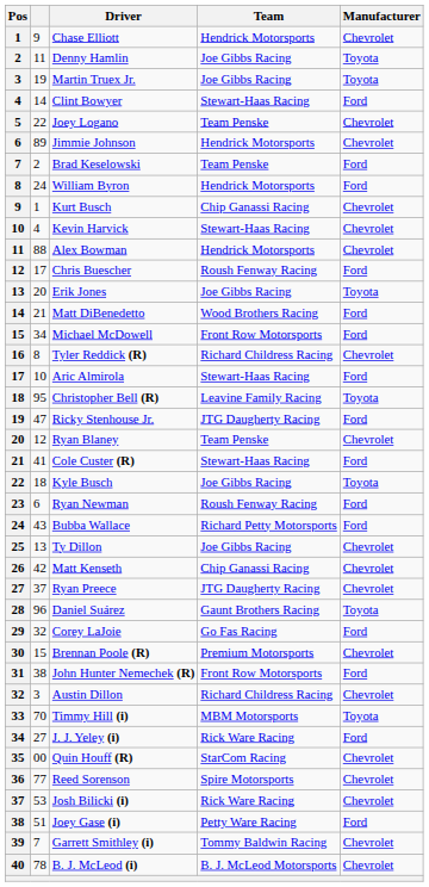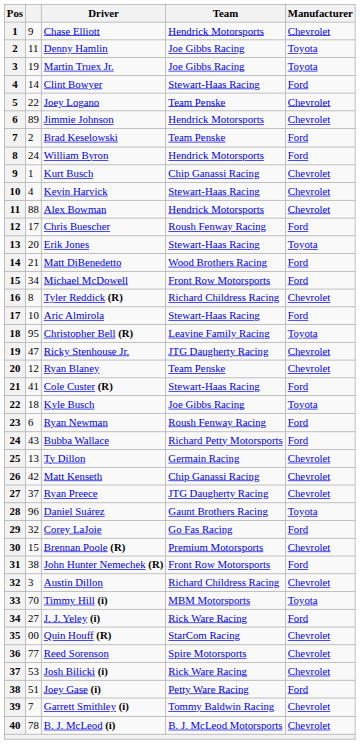 <table class="wikitable" style="font-size:95%">
 <tr>
 <th>Pos</th>
 <th></th>
 <th>Driver</th>
 <th>Team</th>
 <th>Manufacturer</th>
 </tr>
 <tr>
 <th>1</th>
 <td>9</td>
 <td><a href='#'>Chase Elliott</a></td>
 <td><a href='#'>Hendrick Motorsports</a></td>
 <td><a href='#'>Chevrolet</a></td>
 </tr>
 <tr>
 <th>2</th>
 <td>11</td>
 <td><a href='#'>Denny Hamlin</a></td>
 <td><a href='#'>Joe Gibbs Racing</a></td>
 <td><a href='#'>Toyota</a></td>
 </tr>
 <tr>
 <th>3</th>
 <td>19</td>
 <td><a href='#'>Martin Truex Jr.</a></td>
 <td><a href='#'>Joe Gibbs Racing</a></td>
 <td><a href='#'>Toyota</a></td>
 </tr>
 <tr>
 <th>4</th>
 <td>14</td>
 <td><a href='#'>Clint Bowyer</a></td>
 <td><a href='#'>Stewart-Haas Racing</a></td>
 <td><a href='#'>Ford</a></td>
 </tr>
 <tr>
 <th>5</th>
 <td>22</td>
 <td><a href='#'>Joey Logano</a></td>
 <td><a href='#'>Team Penske</a></td>
 <td><a href='#'>Chevrolet</a></td>
 </tr>
 <tr>
 <th>6</th>
 <td>89</td>
 <td><a href='#'>Jimmie Johnson</a></td>
 <td><a href='#'>Hendrick Motorsports</a></td>
 <td><a href='#'>Chevrolet</a></td>
 </tr>
 <tr>
 <th>7</th>
 <td>2</td>
 <td><a href='#'>Brad Keselowski</a></td>
 <td><a href='#'>Team Penske</a></td>
 <td><a href='#'>Ford</a></td>
 </tr>
 <tr>
 <th>8</th>
 <td>24</td>
 <td><a href='#'>William Byron</a></td>
 <td><a href='#'>Hendrick Motorsports</a></td>
 <td><a href='#'>Ford</a></td>
 </tr>
 <tr>
 <th>9</th>
 <td>1</td>
 <td><a href='#'>Kurt Busch</a></td>
 <td><a href='#'>Chip Ganassi Racing</a></td>
 <td><a href='#'>Chevrolet</a></td>
 </tr>
 <tr>
 <th>10</th>
 <td>4</td>
 <td><a href='#'>Kevin Harvick</a></td>
 <td><a href='#'>Stewart-Haas Racing</a></td>
 <td><a href='#'>Chevrolet</a></td>
 </tr>
 <tr>
 <th>11</th>
 <td>88</td>
 <td><a href='#'>Alex Bowman</a></td>
 <td><a href='#'>Hendrick Motorsports</a></td>
 <td><a href='#'>Chevrolet</a></td>
 </tr>
 <tr>
 <th>12</th>
 <td>17</td>
 <td><a href='#'>Chris Buescher</a></td>
 <td><a href='#'>Roush Fenway Racing</a></td>
 <td><a href='#'>Ford</a></td>
 </tr>
 <tr>
 <th>13</th>
 <td>20</td>
 <td><a href='#'>Erik Jones</a></td>
-<td><a href='#'>Joe Gibbs Racing</a></td>
+<td><a href='#'>Stewart-Haas Racing</a></td>
 <td><a href='#'>Toyota</a></td>
 </tr>
 <tr>
 <th>14</th>
 <td>21</td>
 <td><a href='#'>Matt DiBenedetto</a></td>
 <td><a href='#'>Wood Brothers Racing</a></td>
 <td><a href='#'>Ford</a></td>
 </tr>
 <tr>
 <th>15</th>
 <td>34</td>
 <td><a href='#'>Michael McDowell</a></td>
 <td><a href='#'>Front Row Motorsports</a></td>
 <td><a href='#'>Ford</a></td>
 </tr>
 <tr>
 <th>16</th>
 <td>8</td>
 <td><a href='#'>Tyler Reddick</a> <strong>(R)</strong></td>
 <td><a href='#'>Richard Childress Racing</a></td>
 <td><a href='#'>Chevrolet</a></td>
 </tr>
 <tr>
 <th>17</th>
 <td>10</td>
 <td><a href='#'>Aric Almirola</a></td>
 <td><a href='#'>Stewart-Haas Racing</a></td>
 <td><a href='#'>Ford</a></td>
 </tr>
 <tr>
 <th>18</th>
 <td>95</td>
 <td><a href='#'>Christopher Bell</a> <strong>(R)</strong></td>
 <td><a href='#'>Leavine Family Racing</a></td>
 <td><a href='#'>Toyota</a></td>
 </tr>
 <tr>
 <th>19</th>
 <td>47</td>
 <td><a href='#'>Ricky Stenhouse Jr.</a></td>
 <td><a href='#'>JTG Daugherty Racing</a></td>
-<td><a href='#'>Ford</a></td>
+<td><a href='#'>Chevrolet</a></td>
 </tr>
 <tr>
 <th>20</th>
 <td>12</td>
 <td><a href='#'>Ryan Blaney</a></td>
 <td><a href='#'>Team Penske</a></td>
 <td><a href='#'>Chevrolet</a></td>
 </tr>
 <tr>
 <th>21</th>
 <td>41</td>
 <td><a href='#'>Cole Custer</a> <strong>(R)</strong></td>
 <td><a href='#'>Stewart-Haas Racing</a></td>
 <td><a href='#'>Ford</a></td>
 </tr>
 <tr>
 <th>22</th>
 <td>18</td>
 <td><a href='#'>Kyle Busch</a></td>
 <td><a href='#'>Joe Gibbs Racing</a></td>
 <td><a href='#'>Toyota</a></td>
 </tr>
 <tr>
 <th>23</th>
 <td>6</td>
 <td><a href='#'>Ryan Newman</a></td>
 <td><a href='#'>Roush Fenway Racing</a></td>
 <td><a href='#'>Ford</a></td>
 </tr>
 <tr>
 <th>24</th>
 <td>43</td>
 <td><a href='#'>Bubba Wallace</a></td>
 <td><a href='#'>Richard Petty Motorsports</a></td>
 <td><a href='#'>Ford</a></td>
 </tr>
 <tr>
 <th>25</th>
 <td>13</td>
 <td><a href='#'>Ty Dillon</a></td>
-<td><a href='#'>Joe Gibbs Racing</a></td>
+<td><a href='#'>Germain Racing</a></td>
 <td><a href='#'>Chevrolet</a></td>
 </tr>
 <tr>
 <th>26</th>
 <td>42</td>
 <td><a href='#'>Matt Kenseth</a></td>
 <td><a href='#'>Chip Ganassi Racing</a></td>
 <td><a href='#'>Chevrolet</a></td>
 </tr>
 <tr>
 <th>27</th>
 <td>37</td>
 <td><a href='#'>Ryan Preece</a></td>
 <td><a href='#'>JTG Daugherty Racing</a></td>
 <td><a href='#'>Chevrolet</a></td>
 </tr>
 <tr>
 <th>28</th>
 <td>96</td>
 <td><a href='#'>Daniel Suárez</a></td>
 <td><a href='#'>Gaunt Brothers Racing</a></td>
 <td><a href='#'>Toyota</a></td>
 </tr>
 <tr>
 <th>29</th>
 <td>32</td>
 <td><a href='#'>Corey LaJoie</a></td>
 <td><a href='#'>Go Fas Racing</a></td>
 <td><a href='#'>Ford</a></td>
 </tr>
 <tr>
 <th>30</th>
 <td>15</td>
 <td><a href='#'>Brennan Poole</a> <strong>(R)</strong></td>
 <td><a href='#'>Premium Motorsports</a></td>
 <td><a href='#'>Chevrolet</a></td>
 </tr>
 <tr>
 <th>31</th>
 <td>38</td>
 <td><a href='#'>John Hunter Nemechek</a> <strong>(R)</strong></td>
 <td><a href='#'>Front Row Motorsports</a></td>
 <td><a href='#'>Ford</a></td>
 </tr>
 <tr>
 <th>32</th>
 <td>3</td>
 <td><a href='#'>Austin Dillon</a></td>
 <td><a href='#'>Richard Childress Racing</a></td>
 <td><a href='#'>Chevrolet</a></td>
 </tr>
 <tr>
 <th>33</th>
 <td>70</td>
 <td><a href='#'>Timmy Hill</a> <strong>(i)</strong></td>
 <td><a href='#'>MBM Motorsports</a></td>
 <td><a href='#'>Toyota</a></td>
 </tr>
 <tr>
 <th>34</th>
 <td>27</td>
 <td><a href='#'>J. J. Yeley</a> <strong>(i)</strong></td>
 <td><a href='#'>Rick Ware Racing</a></td>
 <td><a href='#'>Ford</a></td>
 </tr>
 <tr>
 <th>35</th>
 <td>00</td>
 <td><a href='#'>Quin Houff</a> <strong>(R)</strong></td>
 <td><a href='#'>StarCom Racing</a></td>
 <td><a href='#'>Chevrolet</a></td>
 </tr>
 <tr>
 <th>36</th>
 <td>77</td>
 <td><a href='#'>Reed Sorenson</a></td>
 <td><a href='#'>Spire Motorsports</a></td>
 <td><a href='#'>Chevrolet</a></td>
 </tr>
 <tr>
 <th>37</th>
 <td>53</td>
 <td><a href='#'>Josh Bilicki</a> <strong>(i)</strong></td>
 <td><a href='#'>Rick Ware Racing</a></td>
 <td><a href='#'>Chevrolet</a></td>
 </tr>
 <tr>
 <th>38</th>
 <td>51</td>
 <td><a href='#'>Joey Gase</a> <strong>(i)</strong></td>
 <td><a href='#'>Petty Ware Racing</a></td>
 <td><a href='#'>Ford</a></td>
 </tr>
 <tr>
 <th>39</th>
 <td>7</td>
 <td><a href='#'>Garrett Smithley</a> <strong>(i)</strong></td>
 <td><a href='#'>Tommy Baldwin Racing</a></td>
 <td><a href='#'>Chevrolet</a></td>
 </tr>
 <tr>
 <th>40</th>
 <td>78</td>
 <td><a href='#'>B. J. McLeod</a> <strong>(i)</strong></td>
 <td><a href='#'>B. J. McLeod Motorsports</a></td>
 <td><a href='#'>Chevrolet</a></td>
 </tr>
 <tr>
 <th colspan="7"></th>
 </tr>
 </table>
